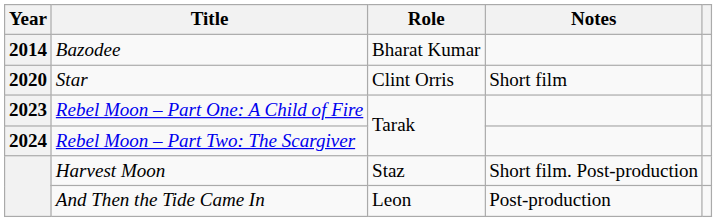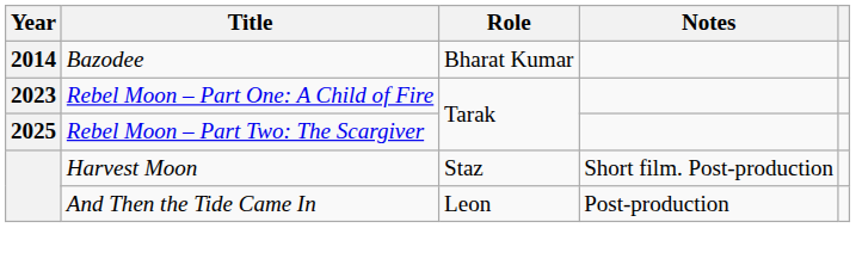 <table class="wikitable plainrowheaders sortable">
 <tr>
 <th scope="col">Year</th>
 <th scope="col">Title</th>
 <th scope="col">Role</th>
 <th scope="col" class="unsortable">Notes</th>
 <th scope="col" class="unsortable"></th>
 </tr>
 <tr>
 <th scope="row">2014</th>
 <td><em>Bazodee</em></td>
 <td>Bharat Kumar</td>
 <td></td>
 <td align="center"></td>
 </tr>
 <tr>
-<th scope="row">2020</th>
-<td><em>Star</em></td>
-<td>Clint Orris</td>
-<td>Short film</td>
-<td align="center"></td>
-</tr>
-<tr>
 <th scope="row">2023</th>
 <td><em><a href='#'>Rebel Moon – Part One: A Child of Fire</a></em> </td>
 <td rowspan="2">Tarak</td>
 <td></td>
 <td align="center"></td>
 </tr>
 <tr>
-<th scope="row">2024</th>
+<th scope="row">2025</th>
 <td><em><a href='#'>Rebel Moon – Part Two: The Scargiver</a></em> </td>
 <td></td>
 <td align="center"></td>
 </tr>
 <tr>
 <th rowspan="2" scope="row"></th>
 <td><em>Harvest Moon</em></td>
 <td>Staz</td>
 <td>Short film. Post-production</td>
 <td align="center"></td>
 </tr>
 <tr>
 <td><em>And Then the Tide Came In</em></td>
 <td>Leon</td>
 <td>Post-production</td>
 </tr>
 </table>
